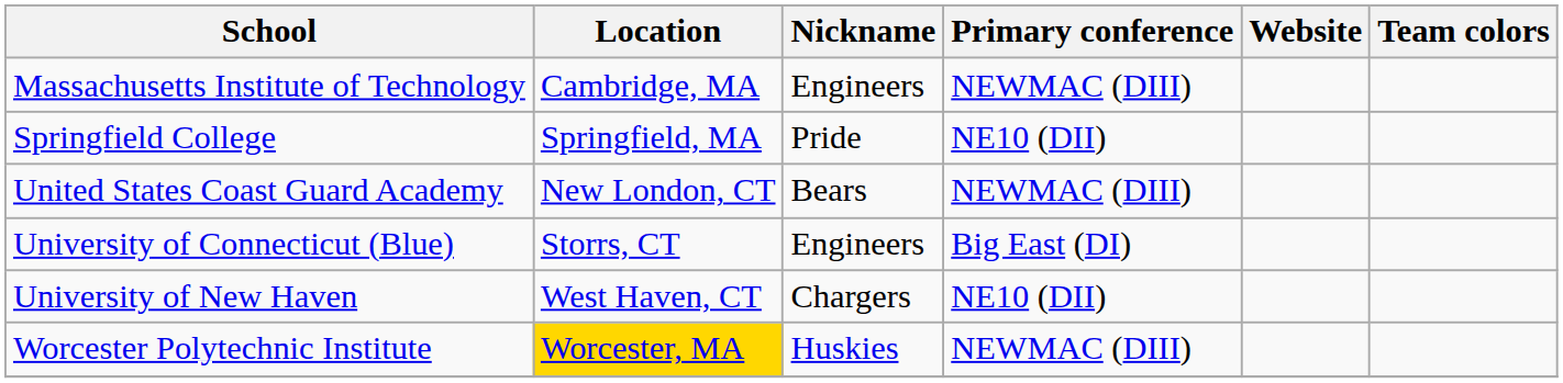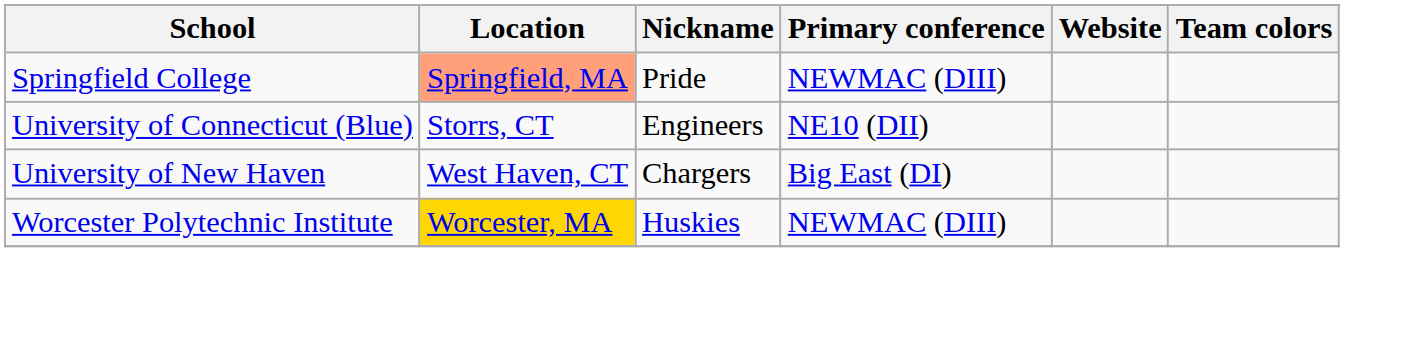 <table class="wikitable sortable">
 <tr>
 <th>School</th>
 <th>Location</th>
 <th>Nickname</th>
 <th>Primary conference</th>
 <th>Website</th>
 <th>Team colors</th>
 </tr>
 <tr>
-<td><a href='#'>Massachusetts Institute of Technology</a></td>
-<td><a href='#'>Cambridge, MA</a></td>
-<td>Engineers</td>
-<td><a href='#'>NEWMAC</a> (<a href='#'>DIII</a>)</td>
-<td></td>
-<td align=center> </td>
-</tr>
-<tr>
 <td><a href='#'>Springfield College</a></td>
-<td><a href='#'>Springfield, MA</a></td>
+<td style="background: lightsalmon;"><a href='#'>Springfield, MA</a></td>
 <td>Pride</td>
-<td><a href='#'>NE10</a> (<a href='#'>DII</a>)</td>
-<td></td>
-<td align=center> </td>
-</tr>
-<tr>
-<td><a href='#'>United States Coast Guard Academy</a></td>
-<td><a href='#'>New London, CT</a></td>
-<td>Bears</td>
 <td><a href='#'>NEWMAC</a> (<a href='#'>DIII</a>)</td>
 <td></td>
 <td align=center> </td>
 </tr>
 <tr>
 <td><a href='#'>University of Connecticut (Blue)</a></td>
 <td><a href='#'>Storrs, CT</a></td>
 <td>Engineers</td>
-<td><a href='#'>Big East</a> (<a href='#'>DI</a>)</td>
+<td><a href='#'>NE10</a> (<a href='#'>DII</a>)</td>
 <td></td>
 <td align=center> </td>
 </tr>
 <tr>
 <td><a href='#'>University of New Haven</a></td>
 <td><a href='#'>West Haven, CT</a></td>
 <td>Chargers</td>
-<td><a href='#'>NE10</a> (<a href='#'>DII</a>)</td>
+<td><a href='#'>Big East</a> (<a href='#'>DI</a>)</td>
 <td></td>
 <td align=center> </td>
 </tr>
 <tr>
 <td><a href='#'>Worcester Polytechnic Institute</a></td>
 <td style="background: gold;"><a href='#'>Worcester, MA</a></td>
 <td><a href='#'>Huskies</a></td>
 <td><a href='#'>NEWMAC</a> (<a href='#'>DIII</a>)</td>
 <td></td>
 <td align=center> </td>
 </tr>
 <tr>
 </tr>
 </table>
